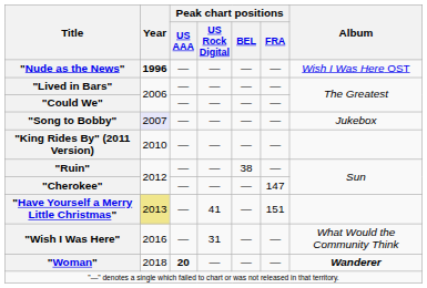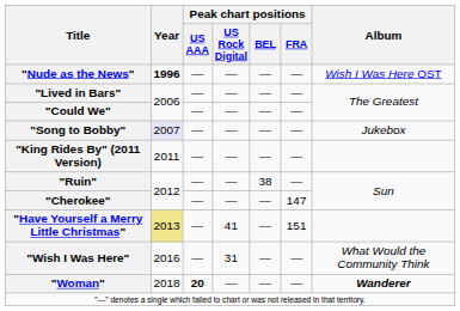 <table class="wikitable plainrowheaders" style="text-align:center;">
 <tr>
 <th scope="col" rowspan="2" style="width:20em;">Title</th>
 <th scope="col" rowspan="2">Year</th>
 <th scope="col" colspan="4">Peak chart positions</th>
 <th scope="col" rowspan="2" style="width:20em;">Album</th>
 </tr>
 <tr>
 <th scope="col" style="width:2.5em;font-size:90%;"><a href='#'>US<br>AAA</a><br></th>
 <th scope="col" style="width:2.5em;font-size:90%;"><a href='#'>US Rock Digital</a><br></th>
 <th scope="col" style="width:3em;font-size:90%;"><a href='#'>BEL</a><br></th>
 <th scope="col" style="width:3em;font-size:90%;"><a href='#'>FRA</a><br></th>
 </tr>
 <tr>
 <th scope="row">"<a href='#'>Nude as the News</a>"</th>
 <td><strong>1996</strong></td>
 <td>—</td>
 <td>—</td>
 <td>—</td>
 <td>—</td>
 <td><a href='#'><em>Wish I Was Here</em> OST</a></td>
 </tr>
 <tr>
 <th scope="row">"Lived in Bars"</th>
 <td rowspan="2">2006</td>
 <td>—</td>
 <td>—</td>
 <td>—</td>
 <td>—</td>
 <td rowspan="2"><em>The Greatest</em></td>
 </tr>
 <tr>
 <th scope="row">"Could We"</th>
 <td>—</td>
 <td>—</td>
 <td>—</td>
 <td>—</td>
 </tr>
 <tr>
 <th scope="row">"Song to Bobby"</th>
 <td style="background: lavender;">2007</td>
 <td>—</td>
 <td>—</td>
 <td>—</td>
 <td>—</td>
 <td><em>Jukebox</em></td>
 </tr>
 <tr>
 <th scope="row">"King Rides By" (2011 Version)</th>
-<td>2010</td>
+<td>2011</td>
 <td>—</td>
 <td>—</td>
 <td>—</td>
 <td>—</td>
 <td></td>
 </tr>
 <tr>
 <th scope="row">"Ruin"</th>
 <td rowspan="2">2012</td>
 <td>—</td>
 <td>—</td>
 <td>38</td>
 <td>—</td>
 <td rowspan="2"><em>Sun</em></td>
 </tr>
 <tr>
 <th scope="row">"Cherokee"</th>
 <td>—</td>
 <td>—</td>
 <td>—</td>
 <td>147</td>
 </tr>
 <tr>
 <th scope="row">"<a href='#'>Have Yourself a Merry Little Christmas</a>"</th>
 <td style="background: khaki;">2013</td>
 <td>—</td>
 <td>41</td>
 <td>—</td>
 <td>151</td>
 <td></td>
 </tr>
 <tr>
 <th scope="row">"Wish I Was Here" </th>
 <td>2016</td>
 <td>—</td>
 <td>31</td>
 <td>—</td>
 <td>—</td>
 <td><em>What Would the Community Think</em></td>
 </tr>
 <tr>
 <th scope="row">"<a href='#'>Woman</a>" </th>
 <td>2018</td>
 <td><strong>20</strong></td>
 <td>—</td>
 <td>—</td>
 <td>—</td>
 <td><strong><em>Wanderer</em></strong></td>
 </tr>
 <tr>
 <td colspan="10" style="font-size: 8pt">"—" denotes a single which failed to chart or was not released in that territory.</td>
 </tr>
 </table>
